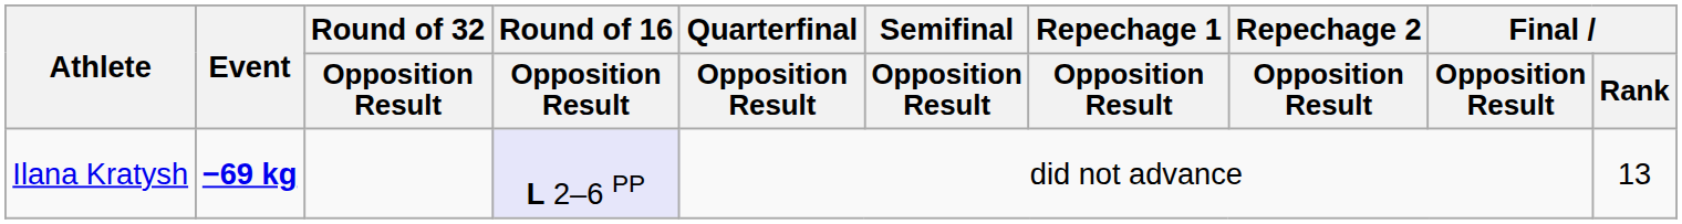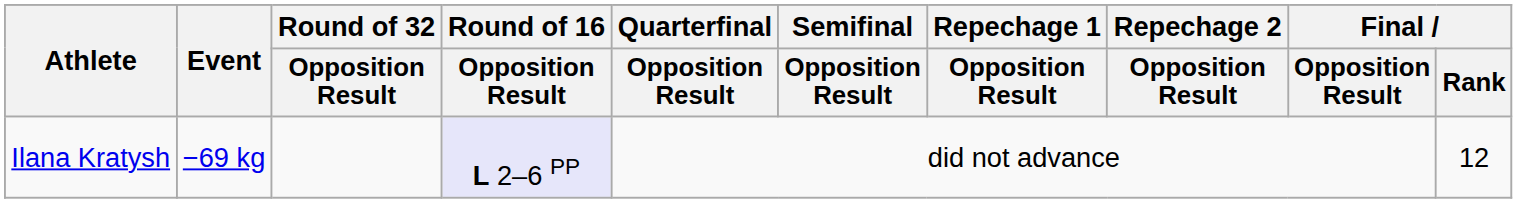 <table class="wikitable" style="font-size:90%">
 <tr>
 <th rowspan=2>Athlete</th>
 <th rowspan=2>Event</th>
 <th>Round of 32</th>
 <th>Round of 16</th>
 <th>Quarterfinal</th>
 <th>Semifinal</th>
 <th>Repechage 1</th>
 <th>Repechage 2</th>
 <th colspan=2>Final / </th>
 </tr>
 <tr style="font-size: 95%">
 <th>Opposition<br>Result</th>
 <th>Opposition<br>Result</th>
 <th>Opposition<br>Result</th>
 <th>Opposition<br>Result</th>
 <th>Opposition<br>Result</th>
 <th>Opposition<br>Result</th>
 <th>Opposition<br>Result</th>
 <th>Rank</th>
 </tr>
 <tr align=center>
 <td align=left><a href='#'>Ilana Kratysh</a></td>
-<td align=left><strong><a href='#'>−69 kg</a></strong></td>
+<td align=left><a href='#'>−69 kg</a></td>
 <td></td>
 <td style="background: lavender;"><br><strong>L</strong> 2–6 <sup>PP</sup></td>
 <td colspan=5>did not advance</td>
-<td>13</td>
+<td>12</td>
 </tr>
 </table>
